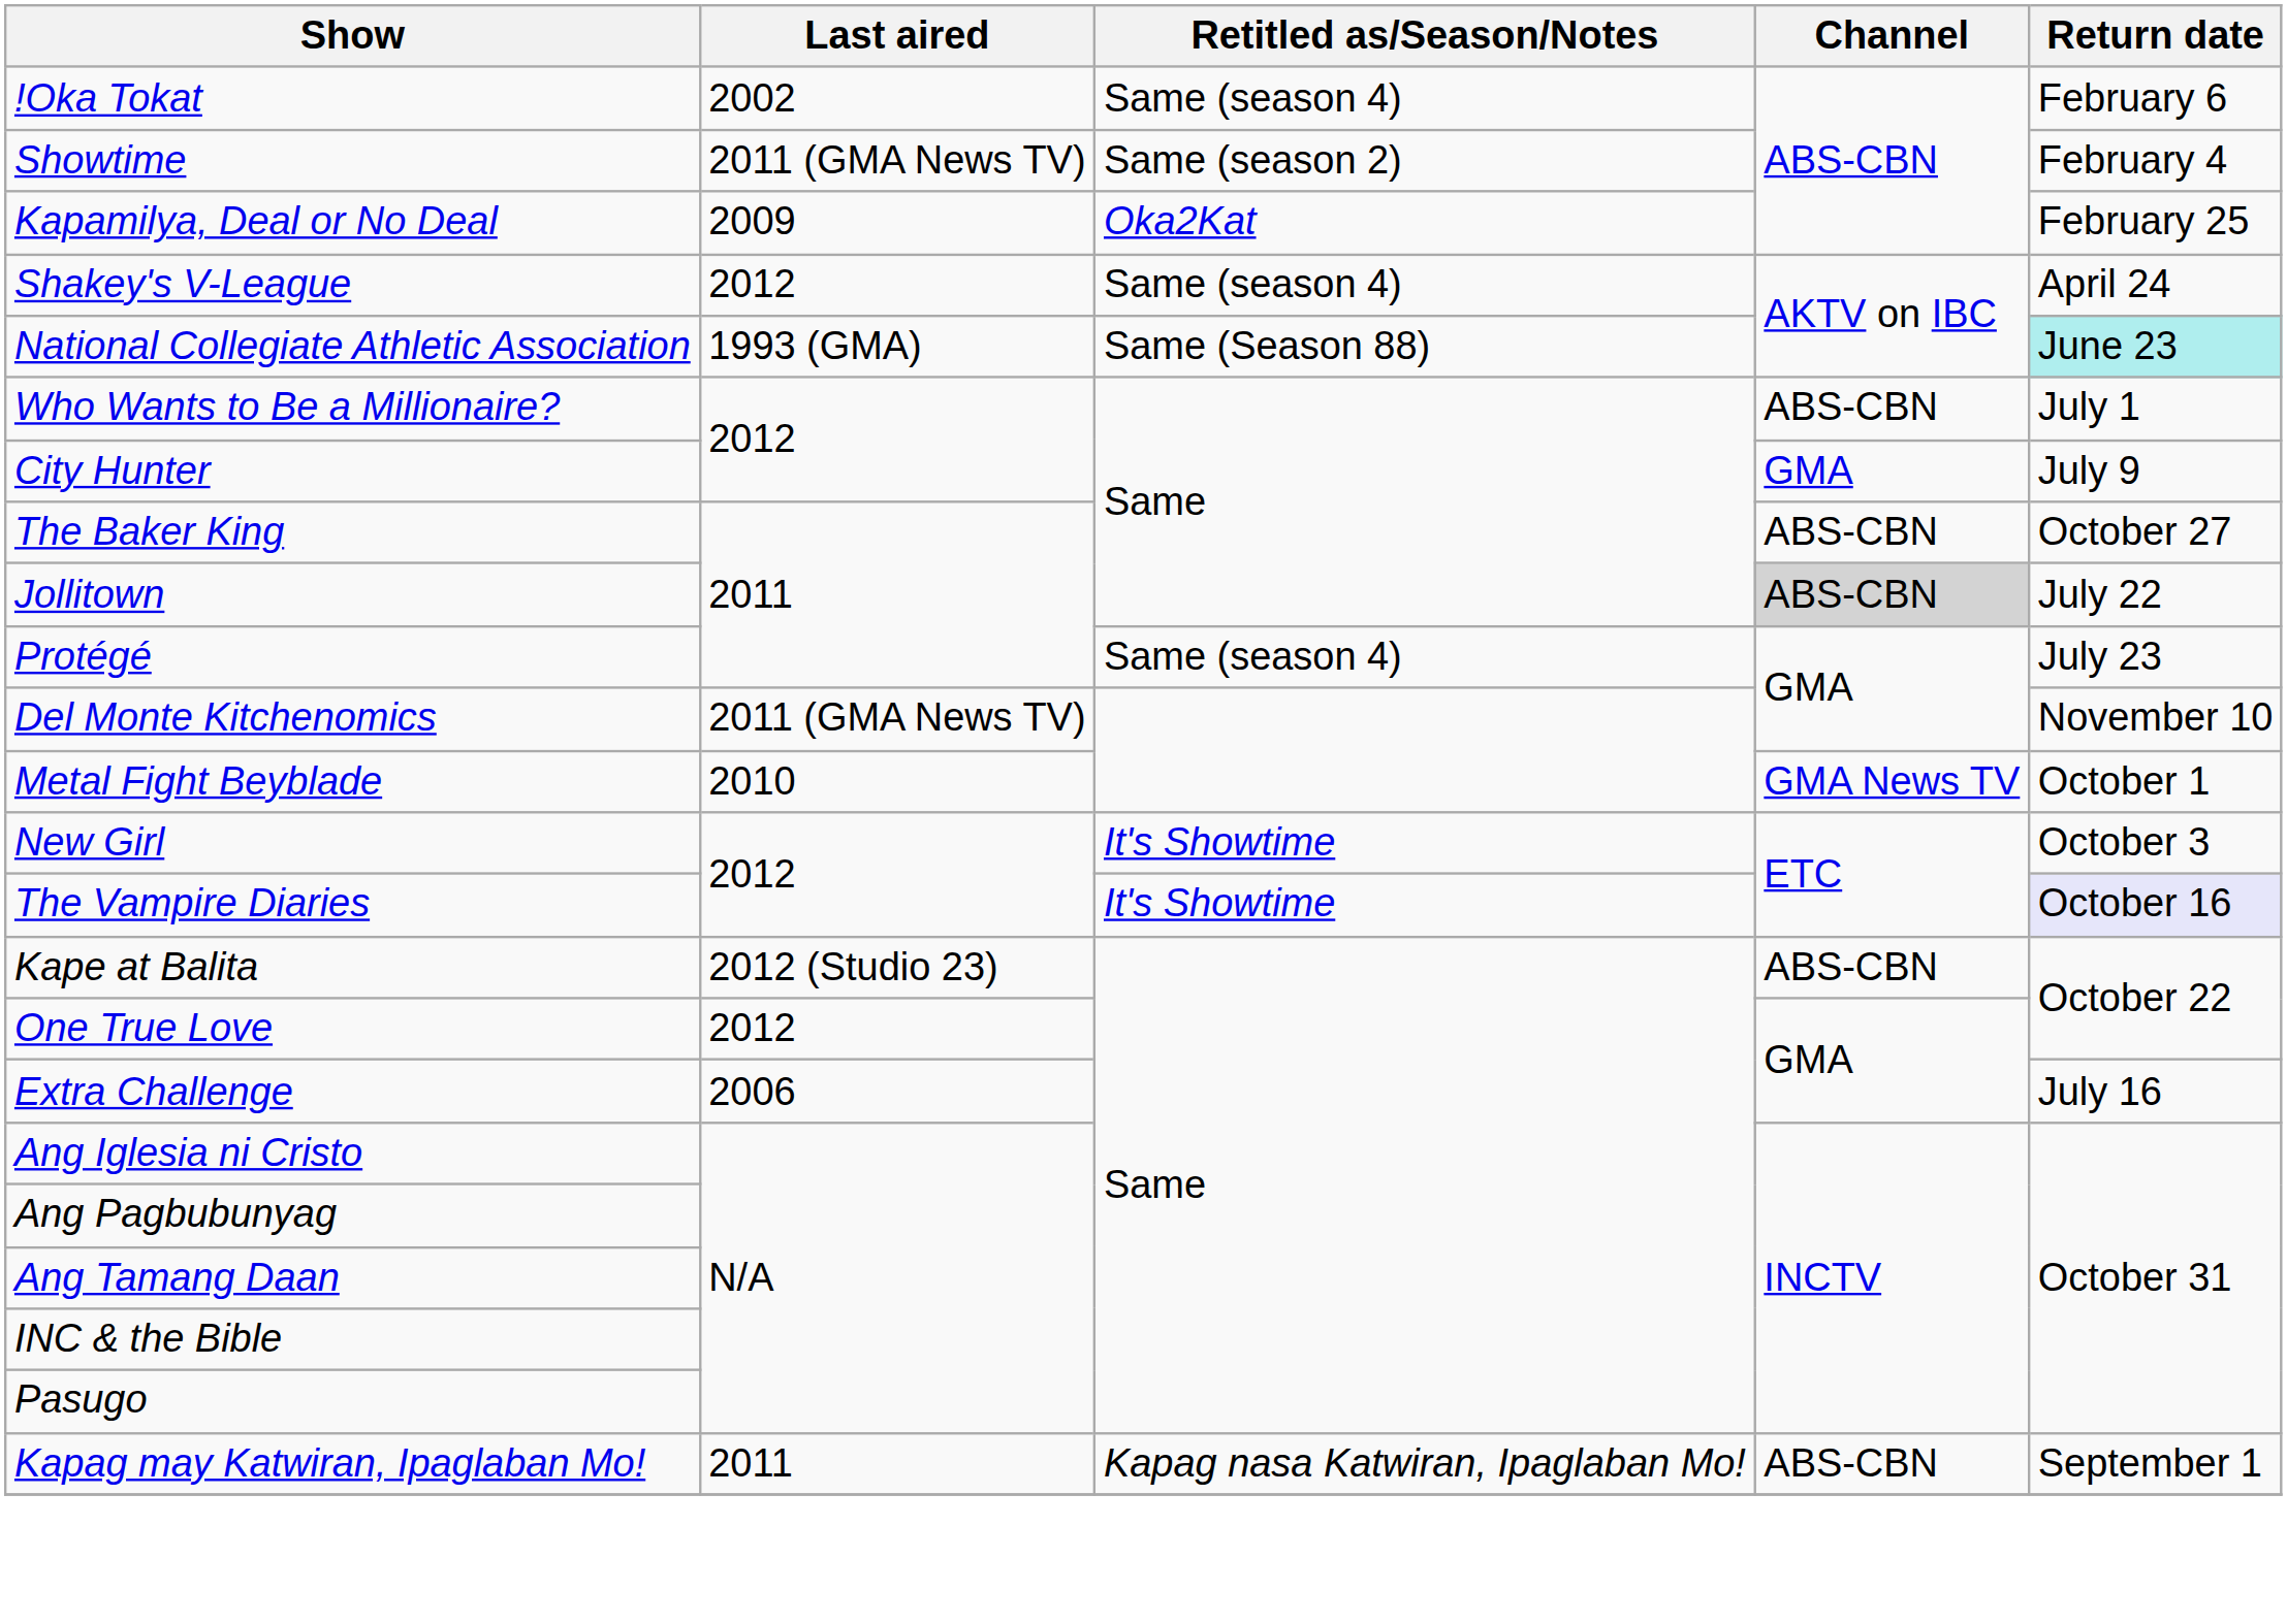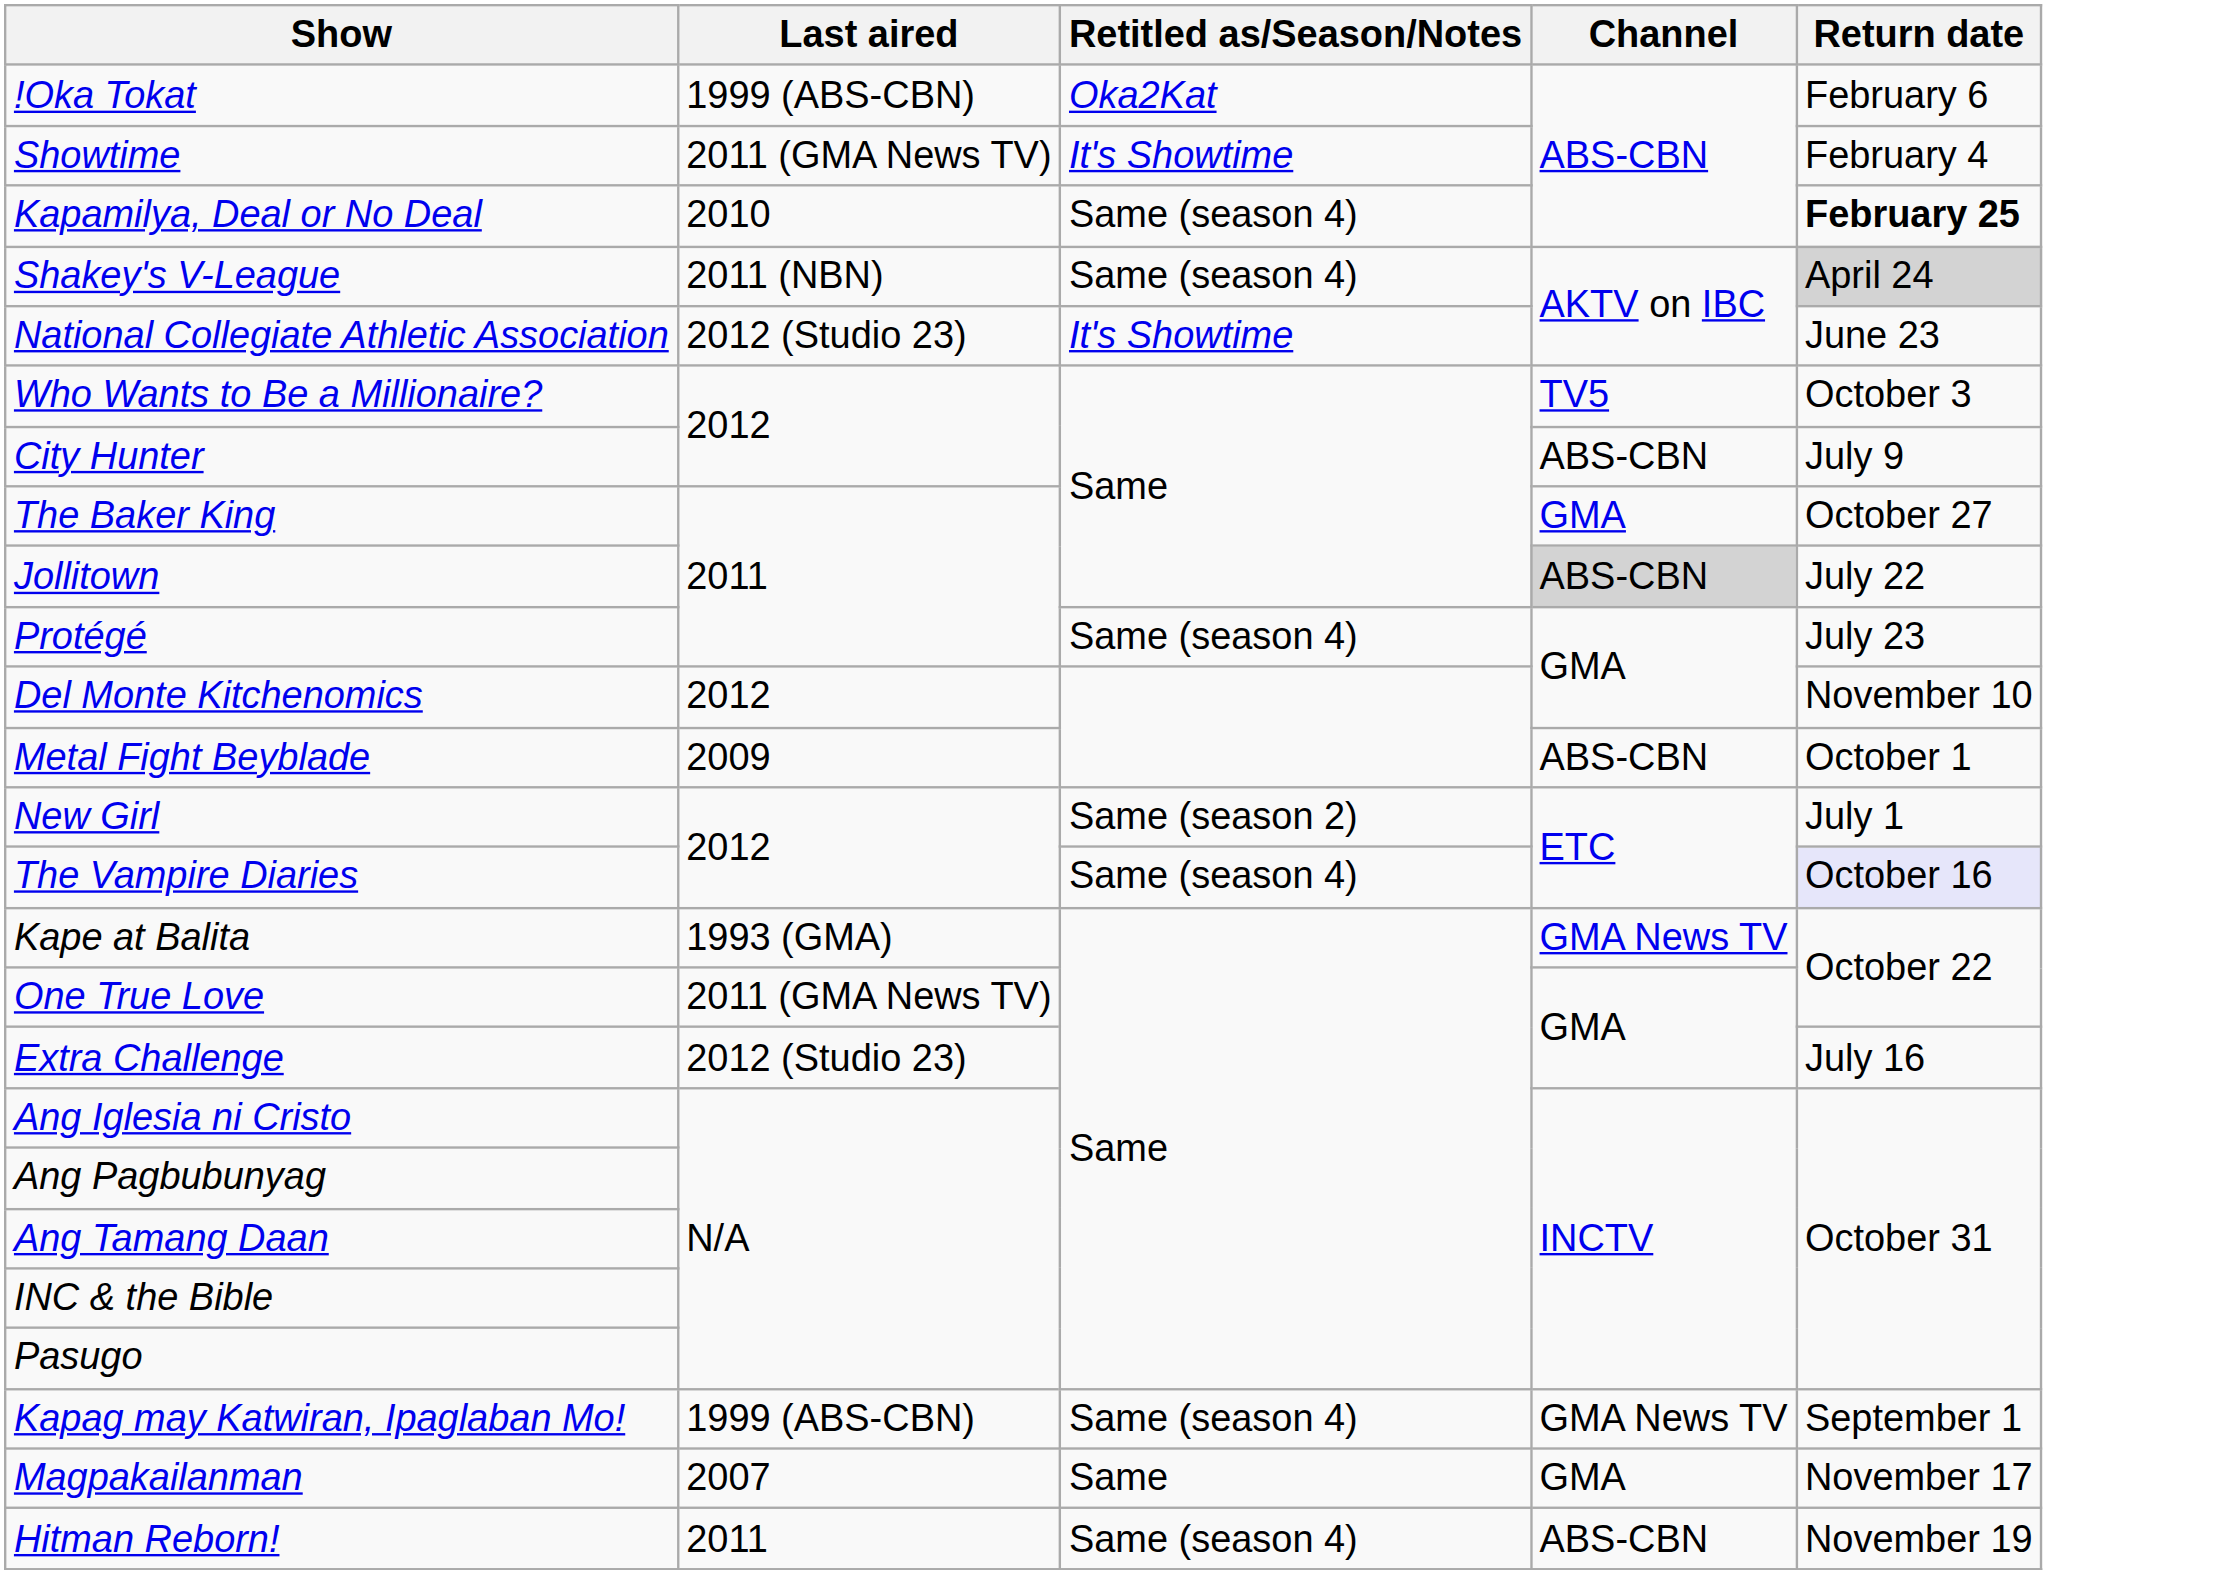 <table class="wikitable">
 <tr>
 <th>Show</th>
 <th>Last aired</th>
 <th>Retitled as/Season/Notes</th>
 <th>Channel</th>
 <th>Return date</th>
 </tr>
 <tr>
 <td><em><a href='#'>!Oka Tokat</a></em></td>
-<td>2002</td>
-<td>Same (season 4)</td>
+<td>1999 (ABS-CBN)</td>
+<td><em><a href='#'>Oka2Kat</a></em></td>
 <td rowspan="3"><a href='#'>ABS-CBN</a></td>
 <td>February 6</td>
 </tr>
 <tr>
 <td><em><a href='#'>Showtime</a></em></td>
 <td>2011 (GMA News TV)</td>
-<td>Same (season 2)</td>
+<td><em><a href='#'>It's Showtime</a></em></td>
 <td>February 4</td>
 </tr>
 <tr>
 <td><em><a href='#'>Kapamilya, Deal or No Deal</a></em></td>
-<td>2009</td>
-<td><em><a href='#'>Oka2Kat</a></em></td>
-<td>February 25</td>
+<td>2010</td>
+<td>Same (season 4)</td>
+<td><strong>February 25</strong></td>
 </tr>
 <tr>
 <td><em><a href='#'>Shakey's V-League</a></em></td>
-<td>2012</td>
+<td>2011 (NBN)</td>
 <td>Same (season 4)</td>
 <td rowspan="2"><a href='#'>AKTV</a> on <a href='#'>IBC</a></td>
-<td>April 24</td>
+<td style="background: lightgrey;">April 24</td>
 </tr>
 <tr>
 <td><em><a href='#'>National Collegiate Athletic Association</a></em></td>
-<td>1993 (GMA)</td>
-<td>Same (Season 88)</td>
-<td style="background: paleturquoise;">June 23</td>
+<td>2012 (Studio 23)</td>
+<td><em><a href='#'>It's Showtime</a></em></td>
+<td>June 23</td>
 </tr>
 <tr>
 <td><em><a href='#'>Who Wants to Be a Millionaire?</a></em></td>
 <td rowspan="2">2012</td>
 <td rowspan="4">Same</td>
-<td>ABS-CBN</td>
-<td>July 1</td>
+<td><a href='#'>TV5</a></td>
+<td>October 3</td>
 </tr>
 <tr>
 <td><em><a href='#'>City Hunter</a></em></td>
-<td><a href='#'>GMA</a></td>
+<td>ABS-CBN</td>
 <td>July 9</td>
 </tr>
 <tr>
 <td><em><a href='#'>The Baker King</a></em></td>
 <td rowspan="3">2011</td>
-<td>ABS-CBN</td>
+<td><a href='#'>GMA</a></td>
 <td>October 27</td>
 </tr>
 <tr>
 <td><em><a href='#'>Jollitown</a></em></td>
 <td style="background: lightgrey;">ABS-CBN</td>
 <td>July 22</td>
 </tr>
 <tr>
 <td><a href='#'><em>Protégé</em></a></td>
 <td>Same (season 4)</td>
 <td rowspan="2">GMA</td>
 <td>July 23</td>
 </tr>
 <tr>
 <td><em><a href='#'>Del Monte Kitchenomics</a></em></td>
-<td>2011 (GMA News TV)</td>
+<td>2012</td>
 <td rowspan="2"></td>
 <td>November 10</td>
 </tr>
 <tr>
 <td><em><a href='#'>Metal Fight Beyblade</a></em></td>
-<td>2010</td>
-<td><a href='#'>GMA News TV</a></td>
+<td>2009</td>
+<td>ABS-CBN</td>
 <td>October 1</td>
 </tr>
 <tr>
 <td><em><a href='#'>New Girl</a></em></td>
 <td rowspan="2">2012</td>
-<td><em><a href='#'>It's Showtime</a></em></td>
+<td>Same (season 2)</td>
 <td rowspan="2"><a href='#'>ETC</a></td>
-<td>October 3</td>
+<td>July 1</td>
 </tr>
 <tr>
 <td><em><a href='#'>The Vampire Diaries</a></em></td>
-<td><em><a href='#'>It's Showtime</a></em></td>
+<td>Same (season 4)</td>
 <td style="background: lavender;">October 16</td>
 </tr>
 <tr>
 <td><em>Kape at Balita</em></td>
-<td>2012 (Studio 23)</td>
+<td>1993 (GMA)</td>
 <td rowspan="8">Same</td>
-<td>ABS-CBN</td>
+<td><a href='#'>GMA News TV</a></td>
 <td rowspan="2">October 22</td>
 </tr>
 <tr>
 <td><em><a href='#'>One True Love</a></em></td>
-<td>2012</td>
+<td>2011 (GMA News TV)</td>
 <td rowspan="2">GMA</td>
 </tr>
 <tr>
 <td><em><a href='#'>Extra Challenge</a></em></td>
-<td>2006</td>
+<td>2012 (Studio 23)</td>
 <td>July 16</td>
 </tr>
 <tr>
 <td><em><a href='#'>Ang Iglesia ni Cristo</a></em></td>
 <td rowspan="5">N/A</td>
 <td rowspan="5"><a href='#'>INCTV</a></td>
 <td rowspan="5">October 31</td>
 </tr>
 <tr>
 <td><em>Ang Pagbubunyag</em></td>
 </tr>
 <tr>
 <td><em><a href='#'>Ang Tamang Daan</a></em></td>
 </tr>
 <tr>
 <td><em>INC & the Bible</em></td>
 </tr>
 <tr>
 <td><em>Pasugo</em></td>
 </tr>
 <tr>
 <td><em><a href='#'>Kapag may Katwiran, Ipaglaban Mo!</a></em></td>
+<td>1999 (ABS-CBN)</td>
+<td>Same (season 4)</td>
+<td>GMA News TV</td>
+<td>September 1</td>
+</tr>
+<tr>
+<td><em><a href='#'>Magpakailanman</a></em></td>
+<td>2007</td>
+<td>Same</td>
+<td>GMA</td>
+<td>November 17</td>
+</tr>
+<tr>
+<td><em><a href='#'>Hitman Reborn!</a></em></td>
 <td>2011</td>
-<td><em>Kapag nasa Katwiran, Ipaglaban Mo!</em></td>
+<td>Same (season 4)</td>
 <td>ABS-CBN</td>
-<td>September 1</td>
+<td>November 19</td>
 </tr>
 <tr>
 </tr>
 </table>
